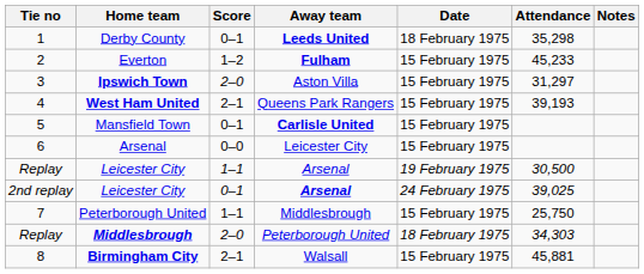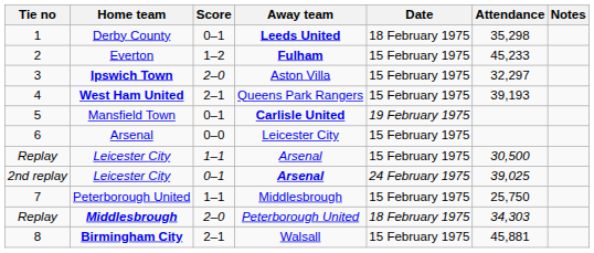 <table class="wikitable" style="text-align: center">
 <tr>
 <th>Tie no</th>
 <th>Home team</th>
 <th>Score</th>
 <th>Away team</th>
 <th>Date</th>
 <th>Attendance</th>
 <th>Notes</th>
 </tr>
 <tr>
 <td>1</td>
 <td><a href='#'>Derby County</a></td>
 <td>0–1</td>
 <td><strong><a href='#'>Leeds United</a></strong></td>
 <td>18 February 1975</td>
 <td>35,298</td>
 <td></td>
 </tr>
 <tr>
 <td>2</td>
 <td><a href='#'>Everton</a></td>
 <td>1–2</td>
 <td><strong><a href='#'>Fulham</a></strong></td>
 <td>15 February 1975</td>
 <td>45,233</td>
 <td></td>
 </tr>
 <tr>
 <td>3</td>
 <td><strong><a href='#'>Ipswich Town</a></strong></td>
 <td><em>2–0</em></td>
 <td><a href='#'>Aston Villa</a></td>
 <td>15 February 1975</td>
-<td>31,297</td>
+<td>32,297</td>
 <td></td>
 </tr>
 <tr>
 <td>4</td>
 <td><strong><a href='#'>West Ham United</a></strong></td>
 <td>2–1</td>
 <td><a href='#'>Queens Park Rangers</a></td>
 <td>15 February 1975</td>
 <td>39,193</td>
 <td></td>
 </tr>
 <tr>
 <td>5</td>
 <td><a href='#'>Mansfield Town</a></td>
 <td>0–1</td>
 <td><strong><a href='#'>Carlisle United</a></strong></td>
-<td>15 February 1975</td>
+<td><em>19 February 1975</em></td>
 <td></td>
 <td></td>
 </tr>
 <tr>
 <td>6</td>
 <td><a href='#'>Arsenal</a></td>
 <td>0–0</td>
 <td><a href='#'>Leicester City</a></td>
 <td>15 February 1975</td>
 <td></td>
 <td></td>
 </tr>
 <tr>
 <td><em>Replay</em></td>
 <td><em><a href='#'>Leicester City</a></em></td>
 <td><em>1–1</em></td>
 <td><em><a href='#'>Arsenal</a></em></td>
-<td><em>19 February 1975</em></td>
+<td>15 February 1975</td>
 <td><em>30,500</em></td>
 <td></td>
 </tr>
 <tr>
 <td><em>2nd replay</em></td>
 <td><em><a href='#'>Leicester City</a></em></td>
 <td><em>0–1</em></td>
 <td><strong><em><a href='#'>Arsenal</a></em></strong></td>
 <td><em>24 February 1975</em></td>
 <td><em>39,025</em></td>
 <td></td>
 </tr>
 <tr>
 <td>7</td>
 <td><a href='#'>Peterborough United</a></td>
 <td>1–1</td>
 <td><a href='#'>Middlesbrough</a></td>
 <td>15 February 1975</td>
 <td>25,750</td>
 <td></td>
 </tr>
 <tr>
 <td><em>Replay</em></td>
 <td><strong><em><a href='#'>Middlesbrough</a></em></strong></td>
 <td><em>2–0</em></td>
 <td><em><a href='#'>Peterborough United</a></em></td>
 <td><em>18 February 1975</em></td>
 <td><em>34,303</em></td>
 <td></td>
 </tr>
 <tr>
 <td>8</td>
 <td><strong><a href='#'>Birmingham City</a></strong></td>
 <td>2–1</td>
 <td><a href='#'>Walsall</a></td>
 <td>15 February 1975</td>
 <td>45,881</td>
 <td></td>
 </tr>
 </table>
